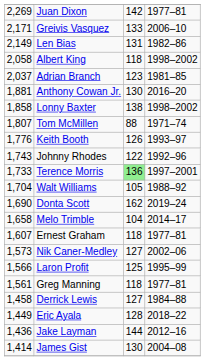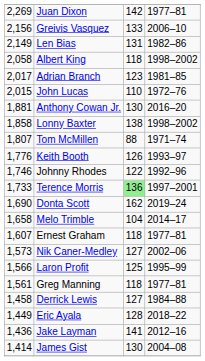 <table class="wikitable sortable">
 <tr>
 </tr>
 <tr>
 <td>2,269</td>
 <td><a href='#'>Juan Dixon</a></td>
 <td>142</td>
 <td>1977–81</td>
 </tr>
 <tr>
-<td>2,171</td>
+<td>2,156</td>
 <td><a href='#'>Greivis Vasquez</a></td>
 <td>133</td>
 <td>2006–10</td>
 </tr>
 <tr>
 <td>2,149</td>
 <td><a href='#'>Len Bias</a></td>
 <td>131</td>
 <td>1982–86</td>
 </tr>
 <tr>
 <td>2,058</td>
 <td><a href='#'>Albert King</a></td>
 <td>118</td>
 <td>1998–2002</td>
 </tr>
 <tr>
-<td>2,037</td>
+<td>2,017</td>
 <td><a href='#'>Adrian Branch</a></td>
 <td>123</td>
 <td>1981–85</td>
+</tr>
+<tr>
+<td>2,015</td>
+<td><a href='#'>John Lucas</a></td>
+<td>110</td>
+<td>1972–76</td>
 </tr>
 <tr>
 <td>1,881</td>
 <td><a href='#'>Anthony Cowan Jr.</a></td>
 <td>130</td>
 <td>2016–20</td>
 </tr>
 <tr>
 <td>1,858</td>
 <td><a href='#'>Lonny Baxter</a></td>
 <td>138</td>
 <td>1998–2002</td>
 </tr>
 <tr>
 <td>1,807</td>
 <td><a href='#'>Tom McMillen</a></td>
 <td>88</td>
 <td>1971–74</td>
 </tr>
 <tr>
 <td>1,776</td>
 <td><a href='#'>Keith Booth</a></td>
 <td>126</td>
 <td>1993–97</td>
 </tr>
 <tr>
-<td>1,743</td>
+<td>1,746</td>
 <td>Johnny Rhodes</td>
 <td>122</td>
 <td>1992–96</td>
 </tr>
 <tr>
 <td>1,733</td>
 <td><a href='#'>Terence Morris</a></td>
 <td style="background: lightgreen;">136</td>
 <td>1997–2001</td>
-</tr>
-<tr>
-<td>1,704</td>
-<td><a href='#'>Walt Williams</a></td>
-<td>105</td>
-<td>1988–92</td>
 </tr>
 <tr>
 <td>1,690</td>
 <td><a href='#'>Donta Scott</a></td>
 <td>162</td>
 <td>2019–24</td>
 </tr>
 <tr>
 <td>1,658</td>
 <td><a href='#'>Melo Trimble</a></td>
 <td>104</td>
 <td>2014–17</td>
 </tr>
 <tr>
 <td>1,607</td>
 <td>Ernest Graham</td>
 <td>118</td>
 <td>1977–81</td>
 </tr>
 <tr>
 <td>1,573</td>
 <td><a href='#'>Nik Caner-Medley</a></td>
 <td>127</td>
 <td>2002–06</td>
 </tr>
 <tr>
 <td>1,566</td>
 <td><a href='#'>Laron Profit</a></td>
 <td>125</td>
 <td>1995–99</td>
 </tr>
 <tr>
 <td>1,561</td>
 <td>Greg Manning</td>
 <td>118</td>
 <td>1977–81</td>
 </tr>
 <tr>
 <td>1,458</td>
 <td><a href='#'>Derrick Lewis</a></td>
 <td>127</td>
 <td>1984–88</td>
 </tr>
 <tr>
 <td>1,449</td>
 <td><a href='#'>Eric Ayala</a></td>
 <td>128</td>
 <td>2018–22</td>
 </tr>
 <tr>
 <td>1,436</td>
 <td><a href='#'>Jake Layman</a></td>
-<td>144</td>
+<td>141</td>
 <td>2012–16</td>
 </tr>
 <tr>
 <td>1,414</td>
 <td><a href='#'>James Gist</a></td>
 <td>130</td>
 <td>2004–08</td>
 </tr>
 <tr>
 </tr>
 </table>
